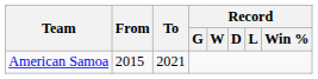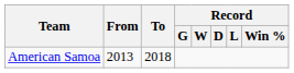 <table class="wikitable" style="text-align: center">
 <tr>
 <th rowspan="2">Team</th>
 <th rowspan="2">From</th>
 <th rowspan="2">To</th>
 <th colspan="5">Record</th>
 </tr>
 <tr>
 <th>G</th>
 <th>W</th>
 <th>D</th>
 <th>L</th>
 <th>Win %</th>
 </tr>
 <tr>
 <td align=left><a href='#'>American Samoa</a></td>
-<td align=left>2015</td>
-<td align=left>2021<br></td>
+<td align=left>2013</td>
+<td align=left>2018<br></td>
 </tr>
 </table>
